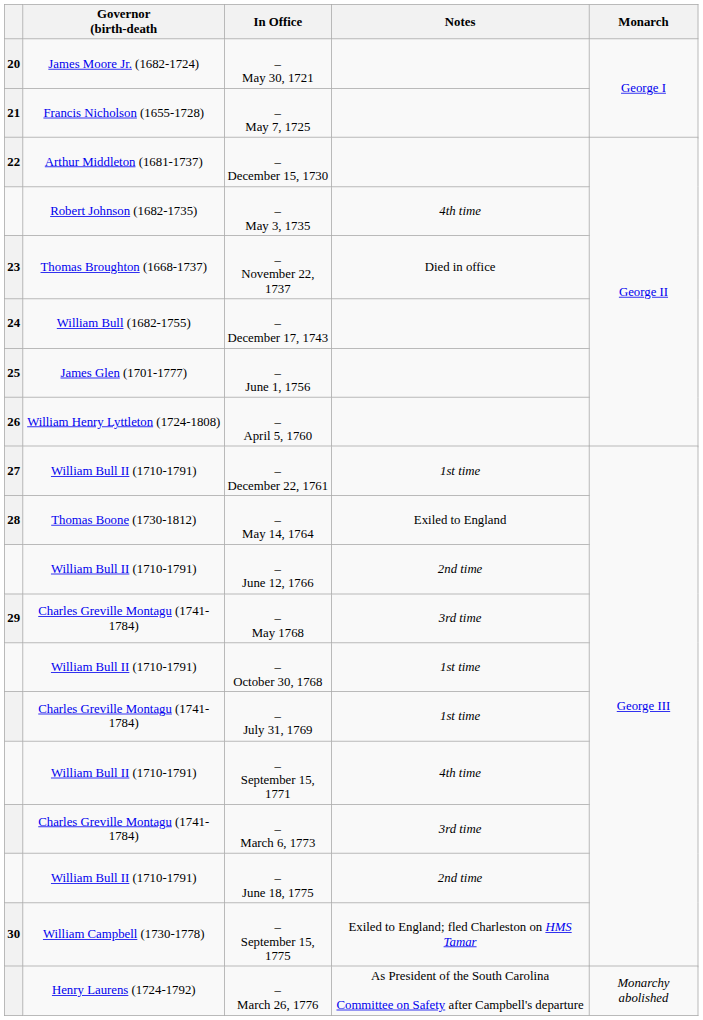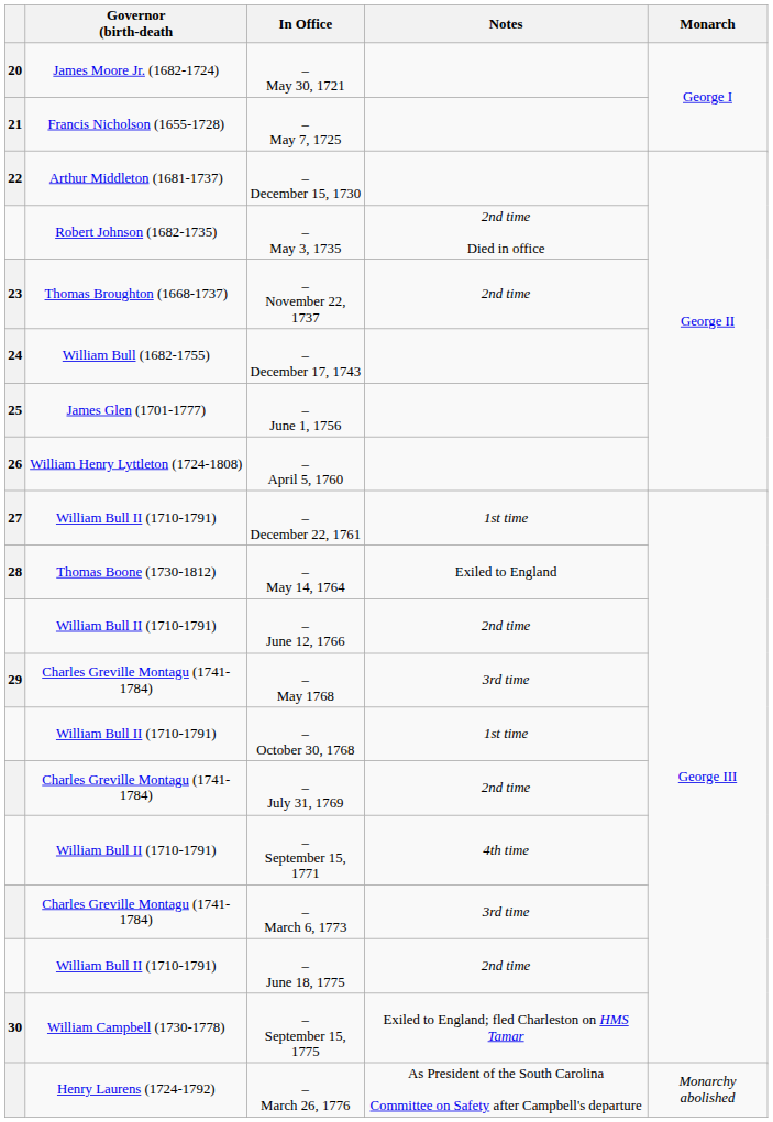 <table class="wikitable sortable" style="text-align: center;">
 <tr>
 <th scope="col" data-sort-type="number"></th>
 <th>Governor<br>(birth-death</th>
 <th>In Office</th>
 <th>Notes</th>
 <th>Monarch</th>
 </tr>
 <tr>
 <th>20</th>
 <td><a href='#'>James Moore Jr.</a> (1682-1724)</td>
 <td><br>–<br>May 30, 1721</td>
 <td></td>
 <td rowspan=3><a href='#'>George I</a></td>
 </tr>
 <tr>
 <th>21</th>
 <td><a href='#'>Francis Nicholson</a> (1655-1728)</td>
 <td><br>–<br>May 7, 1725</td>
 <td></td>
 </tr>
 <tr>
 <th rowspan=2>22</th>
 <td rowspan=2><a href='#'>Arthur Middleton</a> (1681-1737)</td>
 <td rowspan=2><br>–<br>December 15, 1730</td>
 <td rowspan=2></td>
 </tr>
 <tr>
 <td rowspan=7><a href='#'>George II</a></td>
 </tr>
 <tr>
 <td></td>
 <td><a href='#'>Robert Johnson</a> (1682-1735)</td>
 <td><br>–<br>May 3, 1735</td>
-<td><em>4th time</em></td>
+<td><em>2nd time</em><br><br>Died in office</td>
 </tr>
 <tr>
 <th>23</th>
 <td><a href='#'>Thomas Broughton</a> (1668-1737)</td>
 <td><br>–<br>November 22, 1737</td>
-<td>Died in office</td>
+<td><em>2nd time</em></td>
 </tr>
 <tr>
 <th>24</th>
 <td><a href='#'>William Bull</a> (1682-1755)</td>
 <td><br>–<br>December 17, 1743</td>
 <td></td>
 </tr>
 <tr>
 <th>25</th>
 <td><a href='#'>James Glen</a> (1701-1777)</td>
 <td><br>–<br>June 1, 1756</td>
 <td></td>
 </tr>
 <tr>
 <th>26</th>
 <td><a href='#'>William Henry Lyttleton</a> (1724-1808)</td>
 <td><br>–<br>April 5, 1760</td>
 <td></td>
 </tr>
 <tr>
 <th rowspan=2>27</th>
 <td rowspan=2><a href='#'>William Bull II</a> (1710-1791)</td>
 <td rowspan=2><br>–<br>December 22, 1761</td>
 <td rowspan=2><em>1st time</em></td>
 </tr>
 <tr>
 <td rowspan=11><a href='#'>George III</a></td>
 </tr>
 <tr>
 <th>28</th>
 <td><a href='#'>Thomas Boone</a> (1730-1812)</td>
 <td><br>–<br>May 14, 1764</td>
 <td>Exiled to England</td>
 </tr>
 <tr>
 <td></td>
 <td><a href='#'>William Bull II</a> (1710-1791)</td>
 <td><br>–<br>June 12, 1766</td>
 <td><em>2nd time</em></td>
 </tr>
 <tr>
 <th>29</th>
 <td><a href='#'>Charles Greville Montagu</a> (1741-1784)</td>
 <td><br>–<br>May 1768</td>
 <td><em>3rd time</em></td>
 </tr>
 <tr>
 <td></td>
 <td><a href='#'>William Bull II</a> (1710-1791)</td>
 <td><br>–<br>October 30, 1768</td>
 <td><em>1st time</em></td>
 </tr>
 <tr>
 <th></th>
 <td><a href='#'>Charles Greville Montagu</a> (1741-1784)</td>
 <td><br>–<br>July 31, 1769</td>
-<td><em>1st time</em></td>
+<td><em>2nd time</em></td>
 </tr>
 <tr>
 <td></td>
 <td><a href='#'>William Bull II</a> (1710-1791)</td>
 <td><br>–<br>September 15, 1771</td>
 <td><em>4th time</em></td>
 </tr>
 <tr>
 <th></th>
 <td><a href='#'>Charles Greville Montagu</a> (1741-1784)</td>
 <td><br>–<br>March 6, 1773</td>
 <td><em>3rd time</em></td>
 </tr>
 <tr>
 <td></td>
 <td><a href='#'>William Bull II</a> (1710-1791)</td>
 <td><br>–<br>June 18, 1775</td>
 <td><em>2nd time</em></td>
 </tr>
 <tr>
 <th>30</th>
 <td><a href='#'>William Campbell</a> (1730-1778)</td>
 <td><br>–<br>September 15, 1775</td>
 <td>Exiled to England; fled Charleston on <em><a href='#'>HMS Tamar</a></em></td>
 </tr>
 <tr>
 <th rowspan=2></th>
 <td rowspan=2><a href='#'>Henry Laurens</a> (1724-1792)</td>
 <td rowspan=2><br>–<br>March 26, 1776</td>
 <td rowspan=2>As President of the South Carolina <br><br><a href='#'>Committee on Safety</a> after Campbell's departure</td>
 </tr>
 <tr>
 <td><em>Monarchy abolished</em></td>
 </tr>
 </table>
